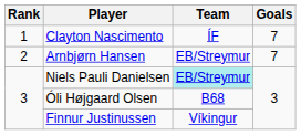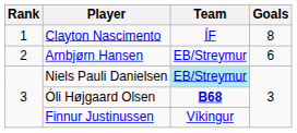 <table class="wikitable" style="text-align:center;">
 <tr>
 <th>Rank</th>
 <th>Player</th>
 <th>Team</th>
 <th>Goals</th>
 </tr>
 <tr>
 <td>1</td>
 <td align="left"> <a href='#'>Clayton Nascimento</a></td>
 <td><a href='#'>ÍF</a></td>
-<td>7</td>
+<td>8</td>
 </tr>
 <tr>
 <td>2</td>
 <td align="left"> <a href='#'>Arnbjørn Hansen</a></td>
 <td><a href='#'>EB/Streymur</a></td>
-<td>7</td>
+<td>6</td>
 </tr>
 <tr>
 <td rowspan=3>3</td>
 <td align="left"> Niels Pauli Danielsen</td>
 <td style="background: paleturquoise;"><a href='#'>EB/Streymur</a></td>
 <td rowspan=3>3</td>
 </tr>
 <tr>
 <td align="left"> Óli Højgaard Olsen</td>
-<td><a href='#'>B68</a></td>
+<td><strong><a href='#'>B68</a></strong></td>
 </tr>
 <tr>
 <td align="left"> <a href='#'>Finnur Justinussen</a></td>
 <td><a href='#'>Víkingur</a></td>
 </tr>
 </table>
